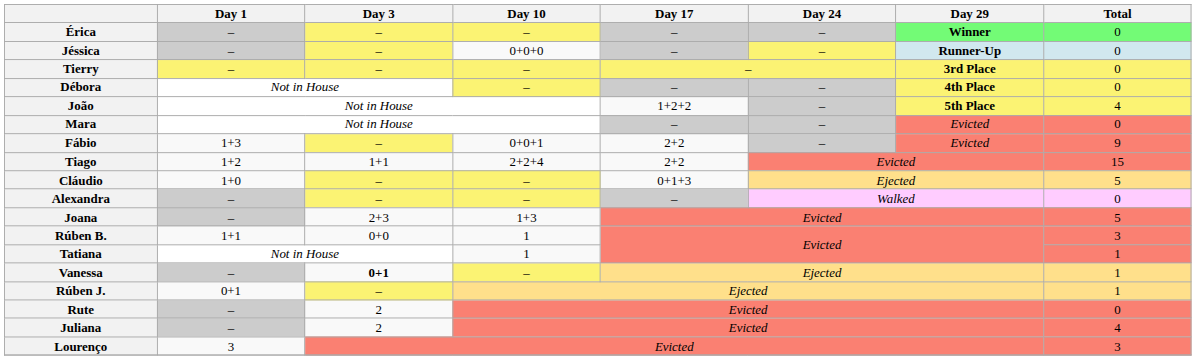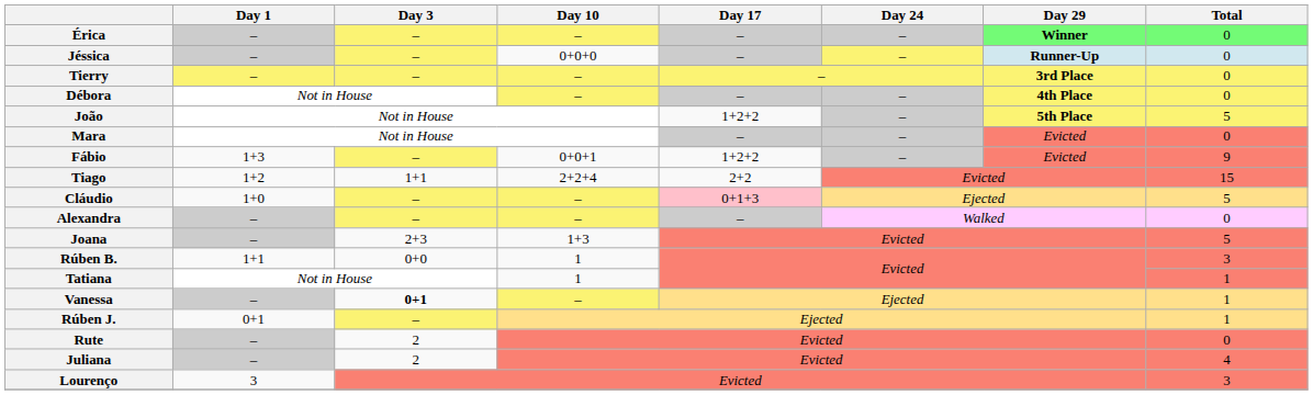 <table class="wikitable" style="text-align:center; font-size:85%; line-height:13px;">
 <tr>
 <th style="width: 5%;"></th>
 <th style="width: 5%;">Day 1</th>
 <th style="width: 5%;">Day 3</th>
 <th style="width: 5%;">Day 10</th>
 <th style="width: 5%;">Day 17</th>
 <th style="width: 5%;">Day 24</th>
 <th style="width: 5%;">Day 29</th>
 <th style="width: 5%;">Total</th>
 </tr>
 <tr>
 <th>Érica</th>
 <td bgcolor="CCCCCC">–</td>
 <td bgcolor="FBF373">–</td>
 <td bgcolor="FBF373">–</td>
 <td bgcolor="CCCCCC">–</td>
 <td bgcolor="CCCCCC">–</td>
 <td bgcolor="73FB76"><strong>Winner</strong></td>
 <td bgcolor="73FB76">0</td>
 </tr>
 <tr>
 <th>Jéssica</th>
 <td bgcolor="CCCCCC">–</td>
 <td bgcolor="FBF373">–</td>
 <td>0+0+0</td>
 <td bgcolor="CCCCCC">–</td>
 <td bgcolor="FBF373">–</td>
 <td bgcolor="D1E8EF"><strong>Runner-Up</strong></td>
 <td bgcolor="D1E8EF">0</td>
 </tr>
 <tr>
 <th>Tierry</th>
 <td bgcolor="FBF373">–</td>
 <td bgcolor="FBF373">–</td>
 <td bgcolor="FBF373">–</td>
 <td colspan="2" bgcolor="FBF373">–</td>
 <td bgcolor="FBF373"><strong>3rd Place</strong></td>
 <td bgcolor="FBF373">0</td>
 </tr>
 <tr>
 <th>Débora</th>
 <td bgcolor="white" colspan="2"><em>Not in House</em></td>
 <td bgcolor="FBF373">–</td>
 <td bgcolor="CCCCCC">–</td>
 <td bgcolor="CCCCCC">–</td>
 <td bgcolor="FBF373"><strong>4th Place</strong></td>
 <td bgcolor="FBF373">0</td>
 </tr>
 <tr>
 <th>João</th>
 <td bgcolor="white" colspan="3"><em>Not in House</em></td>
 <td>1+2+2</td>
 <td bgcolor="CCCCCC">–</td>
 <td bgcolor="FBF373"><strong>5th Place</strong></td>
-<td bgcolor="FBF373">4</td>
+<td bgcolor="FBF373">5</td>
 </tr>
 <tr>
 <th>Mara</th>
 <td bgcolor="white" colspan="3"><em>Not in House</em></td>
 <td bgcolor="CCCCCC">–</td>
 <td bgcolor="CCCCCC">–</td>
 <td bgcolor="salmon"><em>Evicted</em></td>
 <td bgcolor="salmon">0</td>
 </tr>
 <tr>
 <th>Fábio</th>
 <td>1+3</td>
 <td bgcolor="FBF373">–</td>
 <td>0+0+1</td>
-<td>2+2</td>
+<td>1+2+2</td>
 <td bgcolor="CCCCCC">–</td>
 <td bgcolor="salmon"><em>Evicted</em></td>
 <td bgcolor="salmon">9</td>
 </tr>
 <tr>
 <th>Tiago</th>
 <td>1+2</td>
 <td>1+1</td>
 <td>2+2+4</td>
 <td>2+2</td>
 <td colspan="2" bgcolor="salmon"><em>Evicted</em></td>
 <td bgcolor="salmon">15</td>
 </tr>
 <tr>
 <th>Cláudio</th>
 <td>1+0</td>
 <td bgcolor="FBF373">–</td>
 <td bgcolor="FBF373">–</td>
-<td>0+1+3</td>
+<td style="background: pink;">0+1+3</td>
 <td colspan="2" bgcolor="ffe08b"><em>Ejected</em></td>
 <td bgcolor="ffe08b">5</td>
 </tr>
 <tr>
 <th>Alexandra</th>
 <td bgcolor="CCCCCC">–</td>
 <td bgcolor="FBF373">–</td>
 <td bgcolor="FBF373">–</td>
 <td bgcolor="CCCCCC">–</td>
 <td colspan="2" bgcolor="#FFCCFF"><em>Walked</em></td>
 <td bgcolor="#FFCCFF">0</td>
 </tr>
 <tr>
 <th>Joana</th>
 <td bgcolor="CCCCCC">–</td>
 <td>2+3</td>
 <td>1+3</td>
 <td colspan="3" bgcolor="salmon"><em>Evicted</em></td>
 <td bgcolor="salmon">5</td>
 </tr>
 <tr>
 <th>Rúben B.</th>
 <td>1+1</td>
 <td>0+0</td>
 <td>1</td>
 <td rowspan="2" colspan="3" bgcolor="salmon"><em>Evicted</em></td>
 <td bgcolor="salmon">3</td>
 </tr>
 <tr>
 <th>Tatiana</th>
 <td bgcolor="white" colspan="2"><em>Not in House</em></td>
 <td>1</td>
 <td bgcolor="salmon">1</td>
 </tr>
 <tr>
 <th>Vanessa</th>
 <td bgcolor="CCCCCC">–</td>
 <td><strong>0+1</strong></td>
 <td bgcolor="FBF373">–</td>
 <td colspan="3" bgcolor="ffe08b"><em>Ejected</em></td>
 <td bgcolor="ffe08b">1</td>
 </tr>
 <tr>
 <th>Rúben J.</th>
 <td>0+1</td>
 <td bgcolor="FBF373">–</td>
 <td colspan="4" bgcolor="ffe08b"><em>Ejected</em></td>
 <td bgcolor="ffe08b">1</td>
 </tr>
 <tr>
 <th>Rute</th>
 <td bgcolor="CCCCCC">–</td>
 <td>2</td>
 <td colspan="4" bgcolor="salmon"><em>Evicted</em></td>
 <td bgcolor="salmon">0</td>
 </tr>
 <tr>
 <th>Juliana</th>
 <td bgcolor="CCCCCC">–</td>
 <td>2</td>
 <td colspan="4" bgcolor="salmon"><em>Evicted</em></td>
 <td bgcolor="salmon">4</td>
 </tr>
 <tr>
 <th>Lourenço</th>
 <td>3</td>
 <td colspan="5" bgcolor="salmon"><em>Evicted</em></td>
 <td bgcolor="salmon">3</td>
 </tr>
 <tr>
 </tr>
 </table>
